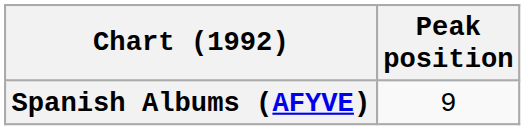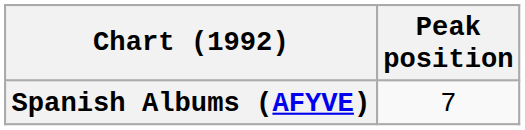 <table class="wikitable sortable plainrowheaders" style="text-align:center">
 <tr>
 <th scope="col">Chart (1992)</th>
 <th scope="col">Peak<br>position</th>
 </tr>
 <tr>
 <th scope="row">Spanish Albums (<a href='#'>AFYVE</a>)</th>
-<td>9</td>
+<td>7</td>
 </tr>
 </table>
